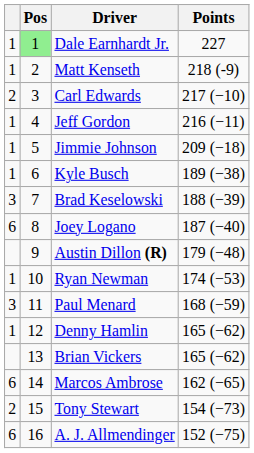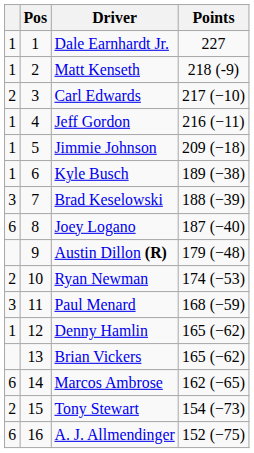 <table class="wikitable" style="font-size: 95%;">
 <tr>
 <th></th>
 <th>Pos</th>
 <th>Driver</th>
 <th>Points</th>
 </tr>
 <tr>
 <td align="left"> 1</td>
-<td style="background: lightgreen; text-align:center;">1</td>
+<td style="text-align:center;">1</td>
 <td><a href='#'>Dale Earnhardt Jr.</a></td>
 <td style="text-align:center;">227</td>
 </tr>
 <tr>
 <td align="left"> 1</td>
 <td style="text-align:center;">2</td>
 <td><a href='#'>Matt Kenseth</a></td>
 <td style="text-align:center;">218 (-9)</td>
 </tr>
 <tr>
 <td align="left"> 2</td>
 <td style="text-align:center;">3</td>
 <td><a href='#'>Carl Edwards</a></td>
 <td style="text-align:center;">217 (−10)</td>
 </tr>
 <tr>
 <td align="left"> 1</td>
 <td style="text-align:center;">4</td>
 <td><a href='#'>Jeff Gordon</a></td>
 <td style="text-align:center;">216 (−11)</td>
 </tr>
 <tr>
 <td align="left"> 1</td>
 <td style="text-align:center;">5</td>
 <td><a href='#'>Jimmie Johnson</a></td>
 <td style="text-align:center;">209 (−18)</td>
 </tr>
 <tr>
 <td align="left"> 1</td>
 <td style="text-align:center;">6</td>
 <td><a href='#'>Kyle Busch</a></td>
 <td style="text-align:center;">189 (−38)</td>
 </tr>
 <tr>
 <td align="left"> 3</td>
 <td style="text-align:center;">7</td>
 <td><a href='#'>Brad Keselowski</a></td>
 <td style="text-align:center;">188 (−39)</td>
 </tr>
 <tr>
 <td align="left"> 6</td>
 <td style="text-align:center;">8</td>
 <td><a href='#'>Joey Logano</a></td>
 <td style="text-align:center;">187 (−40)</td>
 </tr>
 <tr>
 <td align="left"></td>
 <td style="text-align:center;">9</td>
 <td><a href='#'>Austin Dillon</a> <strong>(R)</strong></td>
 <td style="text-align:center;">179 (−48)</td>
 </tr>
 <tr>
-<td align="left"> 1</td>
+<td align="left"> 2</td>
 <td style="text-align:center;">10</td>
 <td><a href='#'>Ryan Newman</a></td>
 <td style="text-align:center;">174 (−53)</td>
 </tr>
 <tr>
 <td align="left"> 3</td>
 <td style="text-align:center;">11</td>
 <td><a href='#'>Paul Menard</a></td>
 <td style="text-align:center;">168 (−59)</td>
 </tr>
 <tr>
 <td align="left"> 1</td>
 <td style="text-align:center;">12</td>
 <td><a href='#'>Denny Hamlin</a></td>
 <td style="text-align:center;">165 (−62)</td>
 </tr>
 <tr>
 <td align="left"></td>
 <td style="text-align:center;">13</td>
 <td><a href='#'>Brian Vickers</a></td>
 <td style="text-align:center;">165 (−62)</td>
 </tr>
 <tr>
 <td align="left"> 6</td>
 <td style="text-align:center;">14</td>
 <td><a href='#'>Marcos Ambrose</a></td>
 <td style="text-align:center;">162 (−65)</td>
 </tr>
 <tr>
 <td align="left"> 2</td>
 <td style="text-align:center;">15</td>
 <td><a href='#'>Tony Stewart</a></td>
 <td style="text-align:center;">154 (−73)</td>
 </tr>
 <tr>
 <td align="left"> 6</td>
 <td style="text-align:center;">16</td>
 <td><a href='#'>A. J. Allmendinger</a></td>
 <td style="text-align:center;">152 (−75)</td>
 </tr>
 </table>
